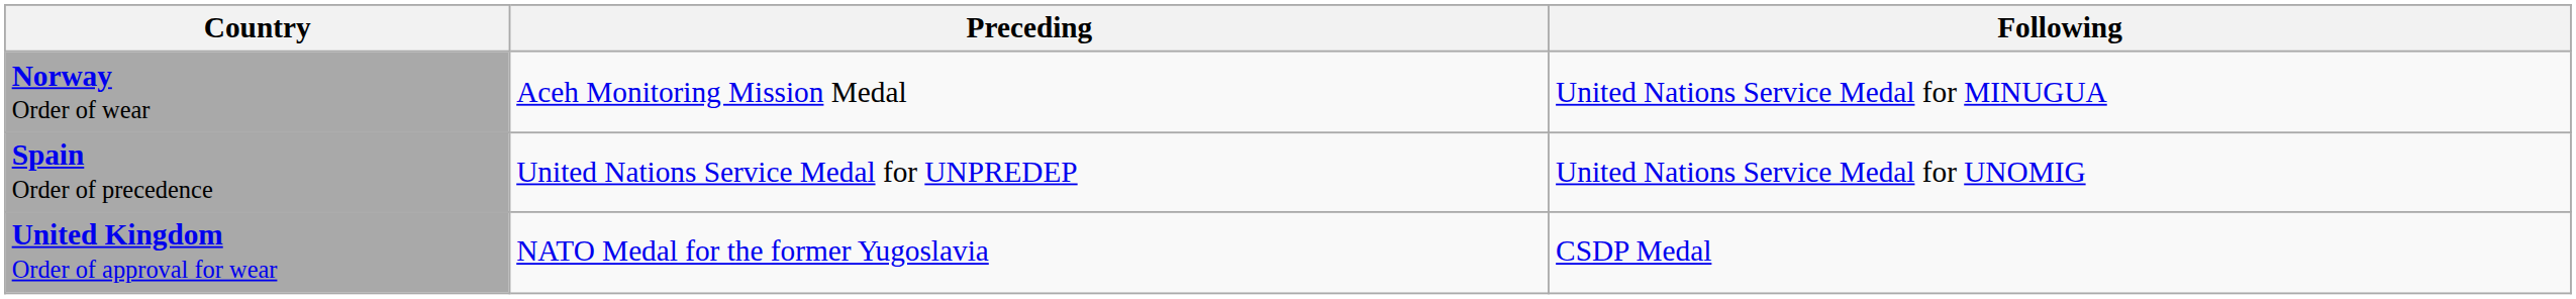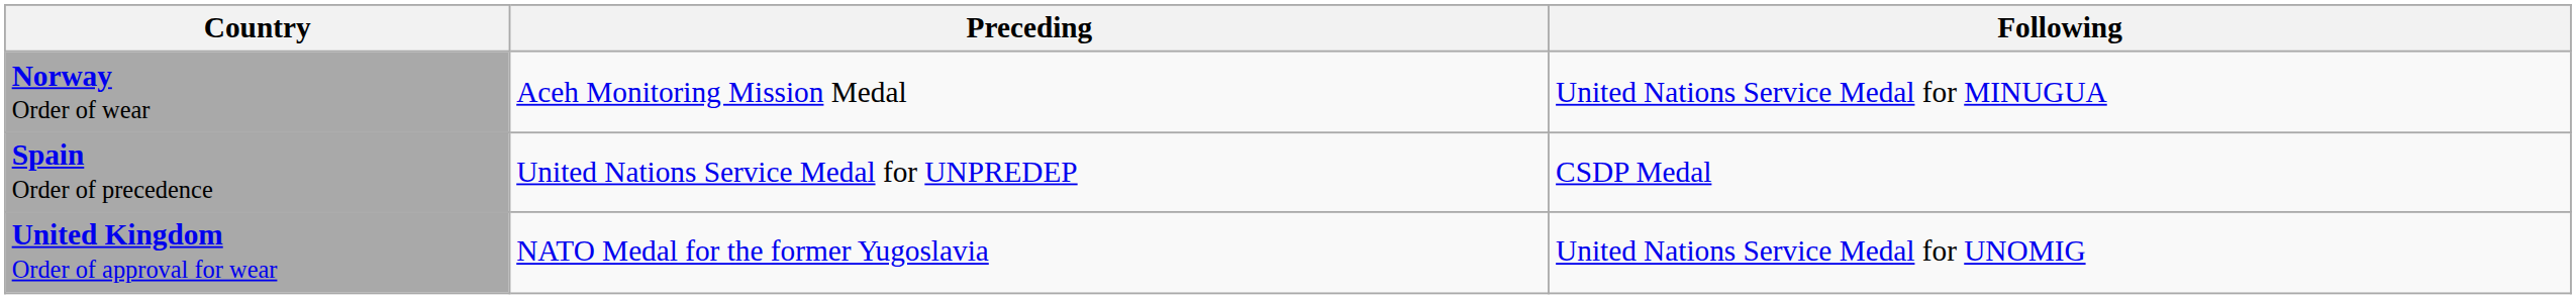 <table class="wikitable" style="width:70%">
 <tr>
 <th>Country</th>
 <th>Preceding</th>
 <th>Following</th>
 </tr>
 <tr>
 <td bgcolor="#A9A9A9"> <strong><a href='#'><span>Norway</span></a></strong><br><small><span>Order of wear</span></small></td>
 <td><a href='#'>Aceh Monitoring Mission</a> Medal</td>
 <td><a href='#'>United Nations Service Medal</a> for <a href='#'>MINUGUA</a></td>
 </tr>
 <tr>
 <td bgcolor="#A9A9A9"> <strong><a href='#'><span>Spain</span></a></strong><br><small><span>Order of precedence</span></small></td>
 <td><a href='#'>United Nations Service Medal</a> for <a href='#'>UNPREDEP</a></td>
-<td><a href='#'>United Nations Service Medal</a> for <a href='#'>UNOMIG</a></td>
+<td><a href='#'>CSDP Medal</a></td>
 </tr>
 <tr>
 <td bgcolor="#A9A9A9"> <strong><a href='#'><span>United Kingdom</span></a></strong><br><small><a href='#'><span>Order of approval for wear</span></a></small></td>
 <td><a href='#'>NATO Medal for the former Yugoslavia</a></td>
-<td><a href='#'>CSDP Medal</a></td>
+<td><a href='#'>United Nations Service Medal</a> for <a href='#'>UNOMIG</a></td>
 </tr>
 </table>
